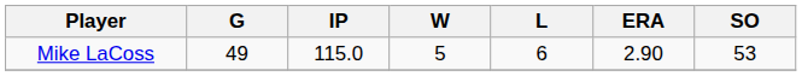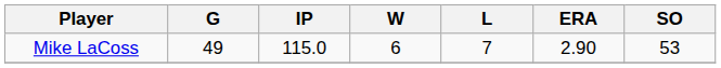 <table class="wikitable sortable">
 <tr>
 <th bgcolor="#DDDDFF" width="16%">Player</th>
 <th bgcolor="#DDDDFF" width="9%">G</th>
 <th bgcolor="#DDDDFF" width="9%">IP</th>
 <th bgcolor="#DDDDFF" width="9%">W</th>
 <th bgcolor="#DDDDFF" width="9%">L</th>
 <th bgcolor="#DDDDFF" width="9%">ERA</th>
 <th bgcolor="#DDDDFF" width="9%">SO</th>
 </tr>
 <tr align="center">
 <td><a href='#'>Mike LaCoss</a></td>
 <td>49</td>
 <td>115.0</td>
-<td>5</td>
 <td>6</td>
+<td>7</td>
 <td>2.90</td>
 <td>53</td>
 </tr>
 <tr align="center">
 </tr>
 </table>
